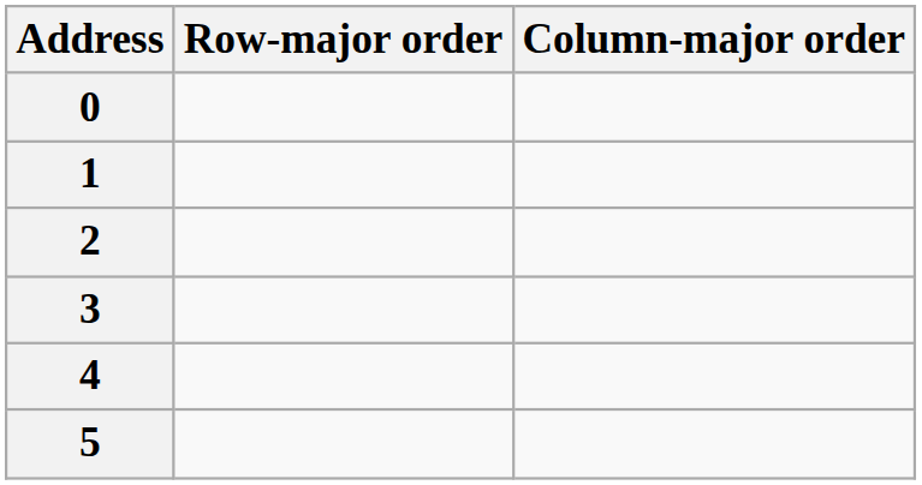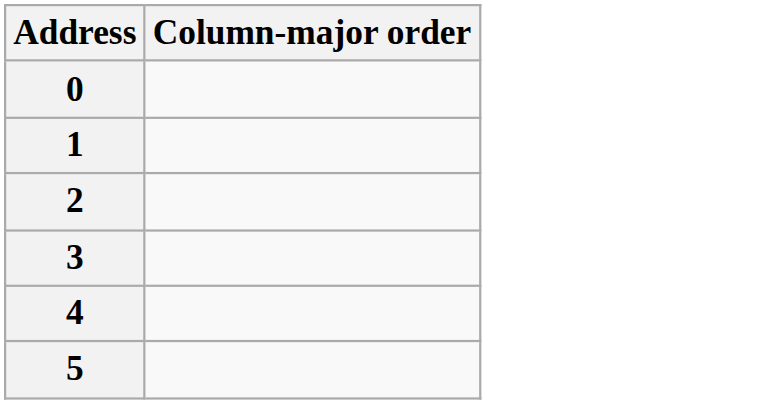 <table class="wikitable" style="text-align: center">
 <tr>
 <th>Address</th>
-<th>Row-major order</th>
 <th>Column-major order</th>
 </tr>
 <tr>
 <th>0</th>
 <td></td>
-<td></td>
 </tr>
 <tr>
 <th>1</th>
-<td></td>
 <td></td>
 </tr>
 <tr>
 <th>2</th>
 <td></td>
-<td></td>
 </tr>
 <tr>
 <th>3</th>
-<td></td>
 <td></td>
 </tr>
 <tr>
 <th>4</th>
 <td></td>
-<td></td>
 </tr>
 <tr>
 <th>5</th>
 <td></td>
-<td></td>
 </tr>
 </table>
